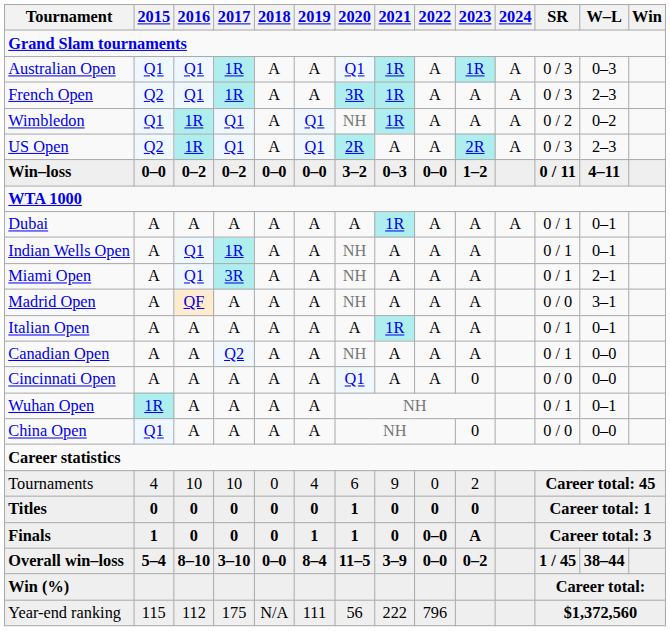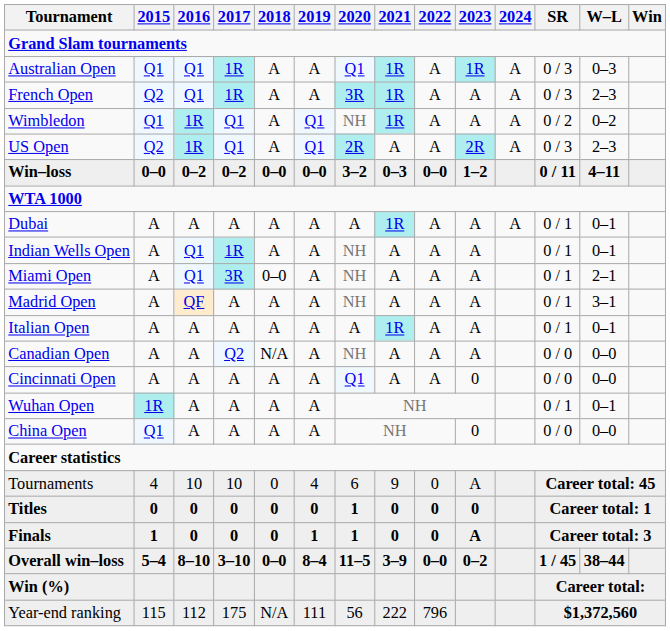 <table class=wikitable style=text-align:center>
 <tr>
 <th>Tournament</th>
 <th><a href='#'>2015</a></th>
 <th><a href='#'>2016</a></th>
 <th><a href='#'>2017</a></th>
 <th><a href='#'>2018</a></th>
 <th><a href='#'>2019</a></th>
 <th><a href='#'>2020</a></th>
 <th><a href='#'>2021</a></th>
 <th><a href='#'>2022</a></th>
 <th><a href='#'>2023</a></th>
 <th><a href='#'>2024</a></th>
 <th>SR</th>
 <th>W–L</th>
 <th>Win</th>
 </tr>
 <tr>
 <td colspan="14" align="left"><strong><a href='#'>Grand Slam tournaments</a></strong></td>
 </tr>
 <tr>
 <td align=left><a href='#'>Australian Open</a></td>
 <td bgcolor=f0f8ff><a href='#'>Q1</a></td>
 <td bgcolor=f0f8ff><a href='#'>Q1</a></td>
 <td bgcolor=afeeee><a href='#'>1R</a></td>
 <td>A</td>
 <td>A</td>
 <td bgcolor=f0f8ff><a href='#'>Q1</a></td>
 <td bgcolor=afeeee><a href='#'>1R</a></td>
 <td>A</td>
 <td bgcolor=afeeee><a href='#'>1R</a></td>
 <td>A</td>
 <td>0 / 3</td>
 <td>0–3</td>
 <td></td>
 </tr>
 <tr>
 <td align=left><a href='#'>French Open</a></td>
 <td bgcolor=f0f8ff><a href='#'>Q2</a></td>
 <td bgcolor=f0f8ff><a href='#'>Q1</a></td>
 <td bgcolor=afeeee><a href='#'>1R</a></td>
 <td>A</td>
 <td>A</td>
 <td bgcolor=afeeee><a href='#'>3R</a></td>
 <td bgcolor=afeeee><a href='#'>1R</a></td>
 <td>A</td>
 <td>A</td>
 <td>A</td>
 <td>0 / 3</td>
 <td>2–3</td>
 <td></td>
 </tr>
 <tr>
 <td align=left><a href='#'>Wimbledon</a></td>
 <td bgcolor=f0f8ff><a href='#'>Q1</a></td>
 <td bgcolor=afeeee><a href='#'>1R</a></td>
 <td bgcolor=f0f8ff><a href='#'>Q1</a></td>
 <td>A</td>
 <td bgcolor=f0f8ff><a href='#'>Q1</a></td>
 <td style=color:#767676>NH</td>
 <td bgcolor=afeeee><a href='#'>1R</a></td>
 <td>A</td>
 <td>A</td>
 <td>A</td>
 <td>0 / 2</td>
 <td>0–2</td>
 <td></td>
 </tr>
 <tr>
 <td align=left><a href='#'>US Open</a></td>
 <td bgcolor=f0f8ff><a href='#'>Q2</a></td>
 <td bgcolor=afeeee><a href='#'>1R</a></td>
 <td bgcolor=f0f8ff><a href='#'>Q1</a></td>
 <td>A</td>
 <td bgcolor=f0f8ff><a href='#'>Q1</a></td>
 <td bgcolor=afeeee><a href='#'>2R</a></td>
 <td>A</td>
 <td>A</td>
 <td bgcolor=afeeee><a href='#'>2R</a></td>
 <td>A</td>
 <td>0 / 3</td>
 <td>2–3</td>
 <td></td>
 </tr>
 <tr style=background:#efefef;font-weight:bold>
 <td align=left>Win–loss</td>
 <td>0–0</td>
 <td>0–2</td>
 <td>0–2</td>
 <td>0–0</td>
 <td>0–0</td>
 <td>3–2</td>
 <td>0–3</td>
 <td>0–0</td>
 <td>1–2</td>
 <td></td>
 <td>0 / 11</td>
 <td>4–11</td>
 <td></td>
 </tr>
 <tr>
 <td colspan="14" align="left"><strong><a href='#'>WTA 1000</a></strong></td>
 </tr>
 <tr>
 <td align="left"><a href='#'>Dubai</a></td>
 <td>A</td>
 <td>A</td>
 <td>A</td>
 <td>A</td>
 <td>A</td>
 <td>A</td>
 <td bgcolor=afeeee><a href='#'>1R</a></td>
 <td>A</td>
 <td>A</td>
 <td>A</td>
 <td>0 / 1</td>
 <td>0–1</td>
 <td></td>
 </tr>
 <tr>
 <td align=left><a href='#'>Indian Wells Open</a></td>
 <td>A</td>
 <td bgcolor=f0f8ff><a href='#'>Q1</a></td>
 <td bgcolor=afeeee><a href='#'>1R</a></td>
 <td>A</td>
 <td>A</td>
 <td style="color:#767676">NH</td>
 <td>A</td>
 <td>A</td>
 <td>A</td>
 <td></td>
 <td>0 / 1</td>
 <td>0–1</td>
 <td></td>
 </tr>
 <tr>
 <td align=left><a href='#'>Miami Open</a></td>
 <td>A</td>
 <td bgcolor=f0f8ff><a href='#'>Q1</a></td>
 <td bgcolor=afeeee><a href='#'>3R</a></td>
-<td>A</td>
+<td>0–0</td>
 <td>A</td>
 <td style=color:#767676>NH</td>
 <td>A</td>
 <td>A</td>
 <td>A</td>
 <td></td>
 <td>0 / 1</td>
 <td>2–1</td>
 <td></td>
 </tr>
 <tr>
 <td align=left><a href='#'>Madrid Open</a></td>
 <td>A</td>
 <td bgcolor=ffebcd><a href='#'>QF</a></td>
 <td>A</td>
 <td>A</td>
 <td>A</td>
 <td style=color:#767676>NH</td>
 <td>A</td>
 <td>A</td>
 <td>A</td>
 <td></td>
-<td>0 / 0</td>
+<td>0 / 1</td>
 <td>3–1</td>
 <td></td>
 </tr>
 <tr>
 <td align=left><a href='#'>Italian Open</a></td>
 <td>A</td>
 <td>A</td>
 <td>A</td>
 <td>A</td>
 <td>A</td>
 <td>A</td>
 <td bgcolor=afeeee><a href='#'>1R</a></td>
 <td>A</td>
 <td>A</td>
 <td></td>
 <td>0 / 1</td>
 <td>0–1</td>
 <td></td>
 </tr>
 <tr>
 <td align=left><a href='#'>Canadian Open</a></td>
 <td>A</td>
 <td>A</td>
 <td bgcolor=f0f8ff><a href='#'>Q2</a></td>
-<td>A</td>
+<td>N/A</td>
 <td>A</td>
 <td style=color:#767676>NH</td>
 <td>A</td>
 <td>A</td>
 <td>A</td>
 <td></td>
-<td>0 / 1</td>
+<td>0 / 0</td>
 <td>0–0</td>
 <td></td>
 </tr>
 <tr>
 <td align=left><a href='#'>Cincinnati Open</a></td>
 <td>A</td>
 <td>A</td>
 <td>A</td>
 <td>A</td>
 <td>A</td>
 <td bgcolor=f0f8ff><a href='#'>Q1</a></td>
 <td>A</td>
 <td>A</td>
 <td>0</td>
 <td></td>
 <td>0 / 0</td>
 <td>0–0</td>
 <td></td>
 </tr>
 <tr>
 <td align=left><a href='#'>Wuhan Open</a></td>
 <td bgcolor=afeeee><a href='#'>1R</a></td>
 <td>A</td>
 <td>A</td>
 <td>A</td>
 <td>A</td>
 <td colspan="4" style="color:#767676">NH</td>
 <td></td>
 <td>0 / 1</td>
 <td>0–1</td>
 <td></td>
 </tr>
 <tr>
 <td align=left><a href='#'>China Open</a></td>
 <td bgcolor=f0f8ff><a href='#'>Q1</a></td>
 <td>A</td>
 <td>A</td>
 <td>A</td>
 <td>A</td>
 <td colspan="3" style="color:#767676">NH</td>
 <td>0</td>
 <td></td>
 <td>0 / 0</td>
 <td>0–0</td>
 <td></td>
 </tr>
 <tr>
 <td colspan="14" align="left"><strong>Career statistics</strong></td>
 </tr>
 <tr style=background:#efefef>
 <td align=left>Tournaments</td>
 <td>4</td>
 <td>10</td>
 <td>10</td>
 <td>0</td>
 <td>4</td>
 <td>6</td>
 <td>9</td>
 <td>0</td>
-<td>2</td>
+<td>A</td>
 <td></td>
 <td colspan="3"><strong>Career total: 45</strong></td>
 </tr>
 <tr style=background:#efefef;font-weight:bold>
 <td align=left>Titles</td>
 <td>0</td>
 <td>0</td>
 <td>0</td>
 <td>0</td>
 <td>0</td>
 <td>1</td>
 <td>0</td>
 <td>0</td>
 <td>0</td>
 <td></td>
 <td colspan="3">Career total: 1</td>
 </tr>
 <tr style=background:#efefef;font-weight:bold>
 <td align=left>Finals</td>
 <td>1</td>
 <td>0</td>
 <td>0</td>
 <td>0</td>
 <td>1</td>
 <td>1</td>
 <td>0</td>
-<td>0–0</td>
+<td>0</td>
 <td>A</td>
 <td></td>
 <td colspan="3">Career total: 3</td>
 </tr>
 <tr style=background:#efefef;font-weight:bold>
 <td align=left>Overall win–loss</td>
 <td>5–4</td>
 <td>8–10</td>
 <td>3–10</td>
 <td>0–0</td>
 <td>8–4</td>
 <td>11–5</td>
 <td>3–9</td>
 <td>0–0</td>
 <td>0–2</td>
 <td></td>
 <td>1 / 45</td>
 <td>38–44</td>
 <td></td>
 </tr>
 <tr style=background:#efefef;font-weight:bold>
 <td align=left>Win (%)</td>
 <td></td>
 <td></td>
 <td></td>
 <td></td>
 <td></td>
 <td></td>
 <td></td>
 <td></td>
 <td></td>
 <td></td>
 <td colspan="3">Career total: </td>
 </tr>
 <tr style=background:#efefef>
 <td align=left>Year-end ranking</td>
 <td>115</td>
 <td>112</td>
 <td>175</td>
 <td>N/A</td>
 <td>111</td>
 <td>56</td>
 <td>222</td>
 <td>796</td>
 <td></td>
 <td></td>
 <td colspan="3"><strong>$1,372,560</strong></td>
 </tr>
 </table>
